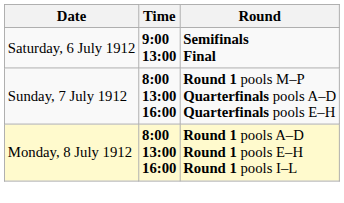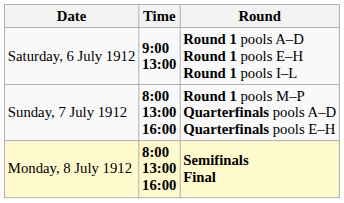 <table class="wikitable">
 <tr>
 <th>Date</th>
 <th>Time</th>
 <th>Round</th>
 </tr>
 <tr>
 <td>Saturday, 6 July 1912</td>
 <td><strong>9:00</strong><br><strong>13:00</strong></td>
-<td><strong>Semifinals</strong><br><strong>Final</strong></td>
+<td><strong>Round 1</strong> pools A–D<br><strong>Round 1</strong> pools E–H<br><strong>Round 1</strong> pools I–L</td>
 </tr>
 <tr>
 <td>Sunday, 7 July 1912</td>
 <td><strong>8:00</strong><br><strong>13:00</strong><br><strong>16:00</strong></td>
 <td><strong>Round 1</strong> pools M–P<br><strong>Quarterfinals</strong> pools A–D<br><strong>Quarterfinals</strong> pools E–H</td>
 </tr>
 <tr style=background:lemonchiffon>
 <td>Monday, 8 July 1912</td>
 <td><strong>8:00</strong><br><strong>13:00</strong><br><strong>16:00</strong></td>
-<td><strong>Round 1</strong> pools A–D<br><strong>Round 1</strong> pools E–H<br><strong>Round 1</strong> pools I–L</td>
+<td><strong>Semifinals</strong><br><strong>Final</strong></td>
 </tr>
 </table>
